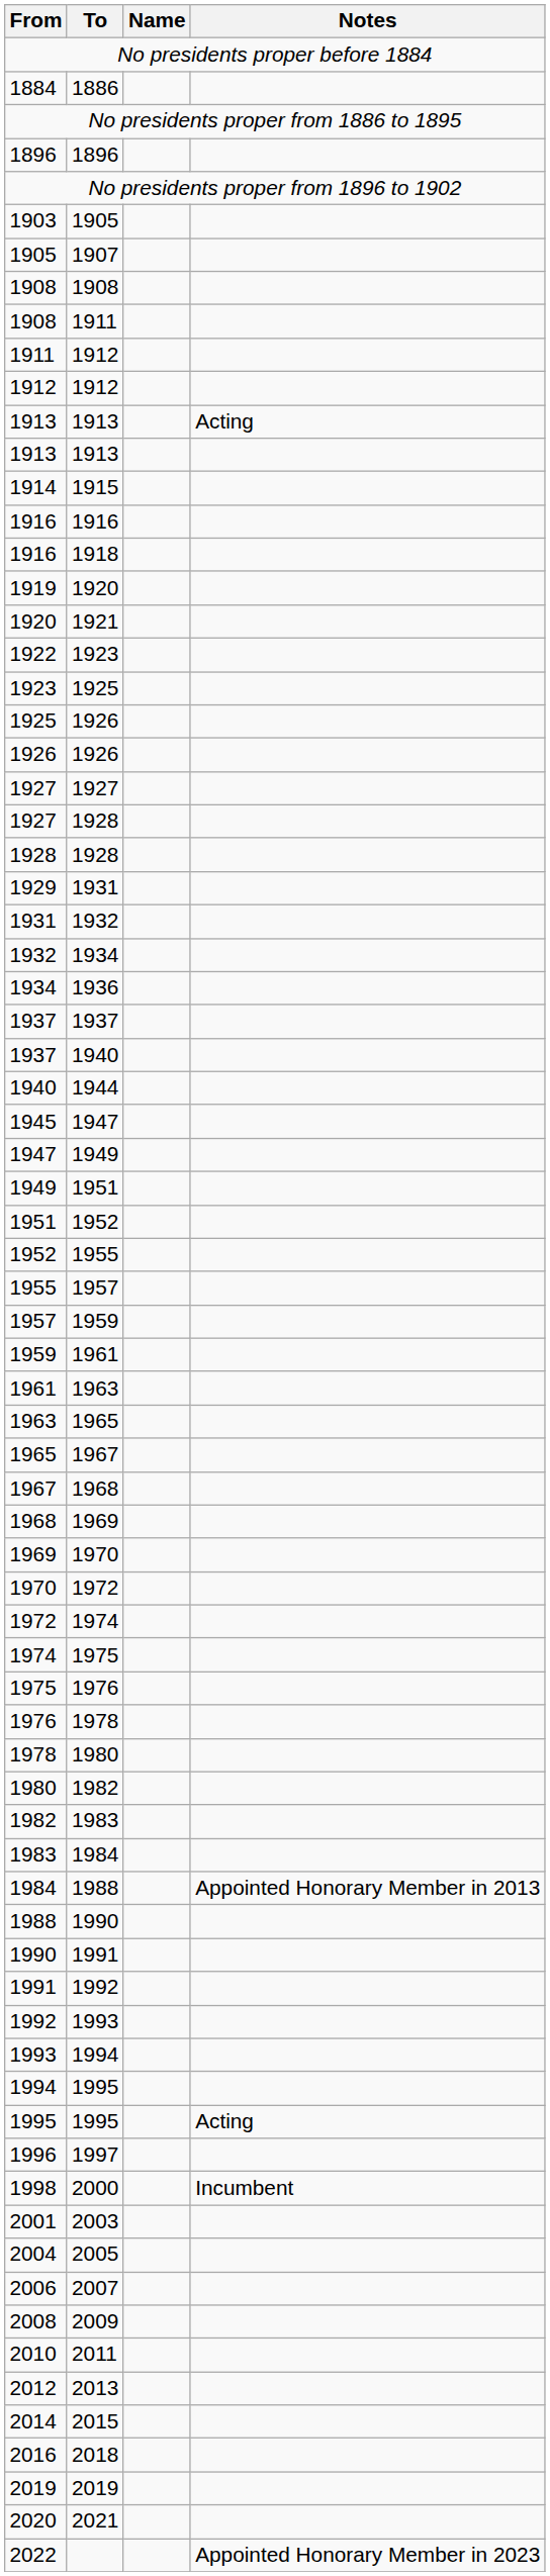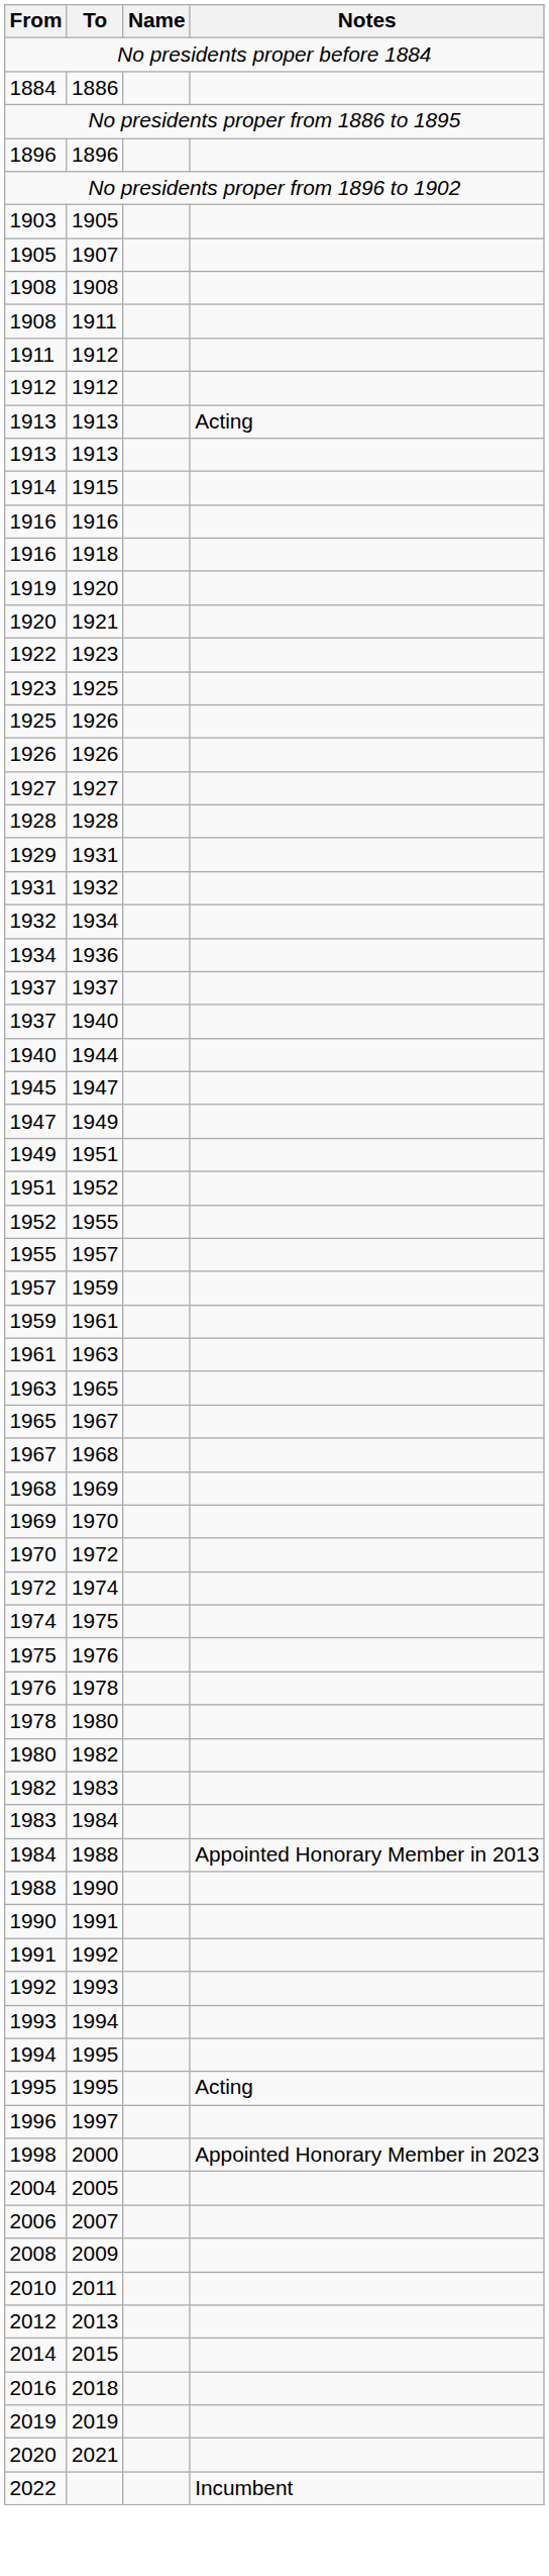 <table class="wikitable sortable collapsible" border="1">
 <tr>
 <th scope="col">From</th>
 <th scope="col">To</th>
 <th scope="col">Name</th>
 <th scope="col" class="unsortable">Notes</th>
 </tr>
 <tr>
 <td colspan="4" style="text-align: center;"><em>No presidents proper before 1884</em></td>
 </tr>
 <tr>
 <td>1884</td>
 <td>1886</td>
 <td></td>
 <td></td>
 </tr>
 <tr>
 <td colspan="4" style="text-align: center;"><em>No presidents proper from 1886 to 1895</em></td>
 </tr>
 <tr>
 <td>1896</td>
 <td>1896</td>
 <td></td>
 <td></td>
 </tr>
 <tr>
 <td colspan="4" style="text-align: center;"><em>No presidents proper from 1896 to 1902</em></td>
 </tr>
 <tr>
 <td>1903</td>
 <td>1905</td>
 <td></td>
 <td></td>
 </tr>
 <tr>
 <td>1905</td>
 <td>1907</td>
 <td></td>
 <td></td>
 </tr>
 <tr>
 <td>1908</td>
 <td>1908</td>
 <td></td>
 <td></td>
 </tr>
 <tr>
 <td>1908</td>
 <td>1911</td>
 <td></td>
 <td></td>
 </tr>
 <tr>
 <td>1911</td>
 <td>1912</td>
 <td></td>
 <td></td>
 </tr>
 <tr>
 <td>1912</td>
 <td>1912</td>
 <td></td>
 <td></td>
 </tr>
 <tr>
 <td>1913</td>
 <td>1913</td>
 <td></td>
 <td>Acting</td>
 </tr>
 <tr>
 <td>1913</td>
 <td>1913</td>
 <td></td>
 <td></td>
 </tr>
 <tr>
 <td>1914</td>
 <td>1915</td>
 <td></td>
 <td></td>
 </tr>
 <tr>
 <td>1916</td>
 <td>1916</td>
 <td></td>
 <td></td>
 </tr>
 <tr>
 <td>1916</td>
 <td>1918</td>
 <td></td>
 <td></td>
 </tr>
 <tr>
 <td>1919</td>
 <td>1920</td>
 <td></td>
 <td></td>
 </tr>
 <tr>
 <td>1920</td>
 <td>1921</td>
 <td></td>
 <td></td>
 </tr>
 <tr>
 <td>1922</td>
 <td>1923</td>
 <td></td>
 <td></td>
 </tr>
 <tr>
 <td>1923</td>
 <td>1925</td>
 <td></td>
 <td></td>
 </tr>
 <tr>
 <td>1925</td>
 <td>1926</td>
 <td></td>
 <td></td>
 </tr>
 <tr>
 <td>1926</td>
 <td>1926</td>
 <td></td>
 <td></td>
 </tr>
 <tr>
 <td>1927</td>
 <td>1927</td>
-<td></td>
-<td></td>
-</tr>
-<tr>
-<td>1927</td>
-<td>1928</td>
 <td></td>
 <td></td>
 </tr>
 <tr>
 <td>1928</td>
 <td>1928</td>
 <td></td>
 <td></td>
 </tr>
 <tr>
 <td>1929</td>
 <td>1931</td>
 <td></td>
 <td></td>
 </tr>
 <tr>
 <td>1931</td>
 <td>1932</td>
 <td></td>
 <td></td>
 </tr>
 <tr>
 <td>1932</td>
 <td>1934</td>
 <td></td>
 <td></td>
 </tr>
 <tr>
 <td>1934</td>
 <td>1936</td>
 <td></td>
 <td></td>
 </tr>
 <tr>
 <td>1937</td>
 <td>1937</td>
 <td></td>
 <td></td>
 </tr>
 <tr>
 <td>1937</td>
 <td>1940</td>
 <td></td>
 <td></td>
 </tr>
 <tr>
 <td>1940</td>
 <td>1944</td>
 <td></td>
 <td></td>
 </tr>
 <tr>
 <td>1945</td>
 <td>1947</td>
 <td></td>
 <td></td>
 </tr>
 <tr>
 <td>1947</td>
 <td>1949</td>
 <td></td>
 <td></td>
 </tr>
 <tr>
 <td>1949</td>
 <td>1951</td>
 <td></td>
 <td></td>
 </tr>
 <tr>
 <td>1951</td>
 <td>1952</td>
 <td></td>
 <td></td>
 </tr>
 <tr>
 <td>1952</td>
 <td>1955</td>
 <td></td>
 <td></td>
 </tr>
 <tr>
 <td>1955</td>
 <td>1957</td>
 <td></td>
 <td></td>
 </tr>
 <tr>
 <td>1957</td>
 <td>1959</td>
 <td></td>
 <td></td>
 </tr>
 <tr>
 <td>1959</td>
 <td>1961</td>
 <td></td>
 <td></td>
 </tr>
 <tr>
 <td>1961</td>
 <td>1963</td>
 <td></td>
 <td></td>
 </tr>
 <tr>
 <td>1963</td>
 <td>1965</td>
 <td></td>
 <td></td>
 </tr>
 <tr>
 <td>1965</td>
 <td>1967</td>
 <td></td>
 <td></td>
 </tr>
 <tr>
 <td>1967</td>
 <td>1968</td>
 <td></td>
 <td></td>
 </tr>
 <tr>
 <td>1968</td>
 <td>1969</td>
 <td></td>
 <td></td>
 </tr>
 <tr>
 <td>1969</td>
 <td>1970</td>
 <td></td>
 <td></td>
 </tr>
 <tr>
 <td>1970</td>
 <td>1972</td>
 <td></td>
 <td></td>
 </tr>
 <tr>
 <td>1972</td>
 <td>1974</td>
 <td></td>
 <td></td>
 </tr>
 <tr>
 <td>1974</td>
 <td>1975</td>
 <td></td>
 <td></td>
 </tr>
 <tr>
 <td>1975</td>
 <td>1976</td>
 <td></td>
 <td></td>
 </tr>
 <tr>
 <td>1976</td>
 <td>1978</td>
 <td></td>
 <td></td>
 </tr>
 <tr>
 <td>1978</td>
 <td>1980</td>
 <td></td>
 <td></td>
 </tr>
 <tr>
 <td>1980</td>
 <td>1982</td>
 <td></td>
 <td></td>
 </tr>
 <tr>
 <td>1982</td>
 <td>1983</td>
 <td></td>
 <td></td>
 </tr>
 <tr>
 <td>1983</td>
 <td>1984</td>
 <td></td>
 <td></td>
 </tr>
 <tr>
 <td>1984</td>
 <td>1988</td>
 <td></td>
 <td>Appointed Honorary Member in 2013</td>
 </tr>
 <tr>
 <td>1988</td>
 <td>1990</td>
 <td></td>
 <td></td>
 </tr>
 <tr>
 <td>1990</td>
 <td>1991</td>
 <td></td>
 <td></td>
 </tr>
 <tr>
 <td>1991</td>
 <td>1992</td>
 <td></td>
 <td></td>
 </tr>
 <tr>
 <td>1992</td>
 <td>1993</td>
 <td></td>
 <td></td>
 </tr>
 <tr>
 <td>1993</td>
 <td>1994</td>
 <td></td>
 <td></td>
 </tr>
 <tr>
 <td>1994</td>
 <td>1995</td>
 <td></td>
 <td></td>
 </tr>
 <tr>
 <td>1995</td>
 <td>1995</td>
 <td></td>
 <td>Acting</td>
 </tr>
 <tr>
 <td>1996</td>
 <td>1997</td>
 <td></td>
 <td></td>
 </tr>
 <tr>
 <td>1998</td>
 <td>2000</td>
 <td></td>
-<td>Incumbent</td>
-</tr>
-<tr>
-<td>2001</td>
-<td>2003</td>
-<td></td>
-<td></td>
+<td>Appointed Honorary Member in 2023</td>
 </tr>
 <tr>
 <td>2004</td>
 <td>2005</td>
 <td></td>
 <td></td>
 </tr>
 <tr>
 <td>2006</td>
 <td>2007</td>
 <td></td>
 <td></td>
 </tr>
 <tr>
 <td>2008</td>
 <td>2009</td>
 <td></td>
 <td></td>
 </tr>
 <tr>
 <td>2010</td>
 <td>2011</td>
 <td></td>
 <td></td>
 </tr>
 <tr>
 <td>2012</td>
 <td>2013</td>
 <td></td>
 <td></td>
 </tr>
 <tr>
 <td>2014</td>
 <td>2015</td>
 <td></td>
 <td></td>
 </tr>
 <tr>
 <td>2016</td>
 <td>2018</td>
 <td></td>
 <td></td>
 </tr>
 <tr>
 <td>2019</td>
 <td>2019</td>
 <td></td>
 <td></td>
 </tr>
 <tr>
 <td>2020</td>
 <td>2021</td>
 <td></td>
 <td></td>
 </tr>
 <tr>
 <td>2022</td>
 <td></td>
 <td></td>
-<td>Appointed Honorary Member in 2023</td>
+<td>Incumbent</td>
 </tr>
 </table>
